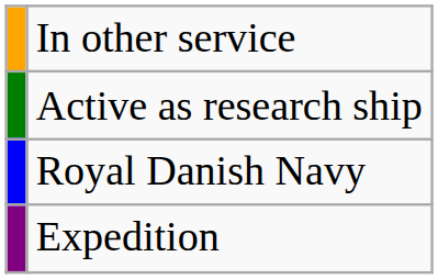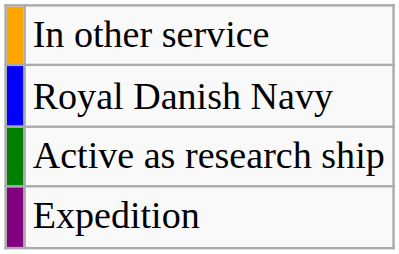 <table class="wikitable"  style="float:right; margin:11px">
 <tr>
 <td style="background:orange"></td>
 <td>In other service</td>
 </tr>
 <tr>
+<td style="background:blue"></td>
+<td>Royal Danish Navy</td>
+</tr>
+<tr>
 <td style="background:green"></td>
 <td>Active as research ship</td>
-</tr>
-<tr>
-<td style="background:blue"></td>
-<td>Royal Danish Navy</td>
 </tr>
 <tr>
 <td style="background:purple"></td>
 <td>Expedition</td>
 </tr>
 </table>
